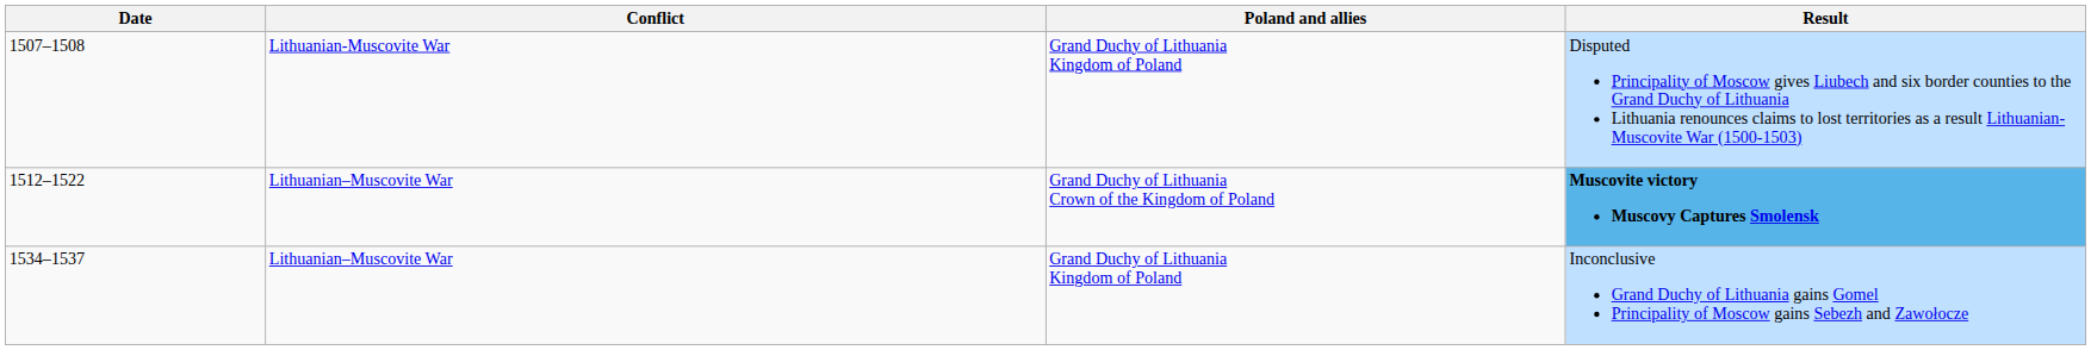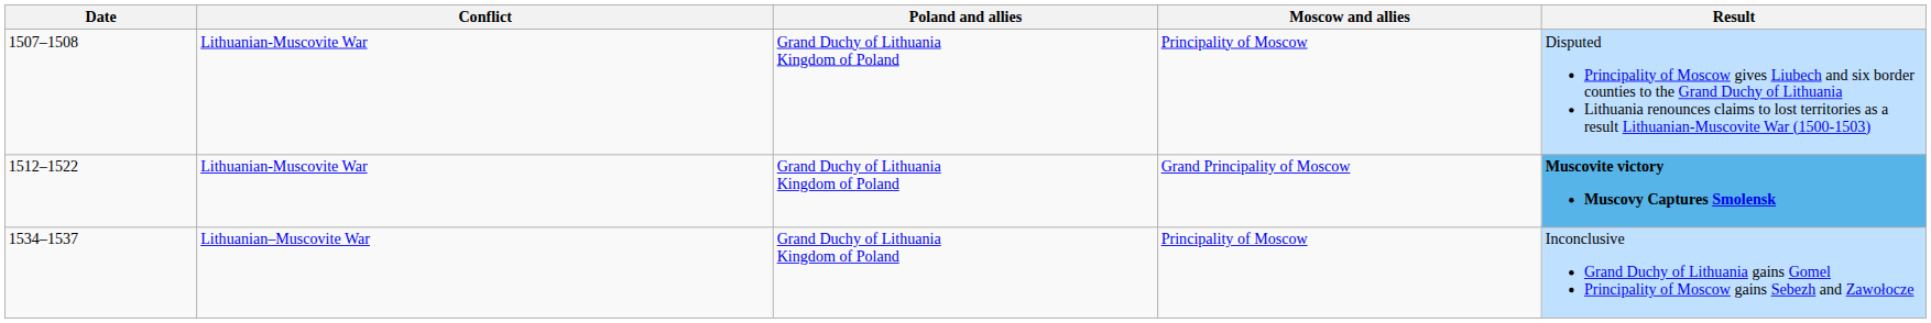 <table class="wikitable sortable" width="100%">
 <tr>
 <th width="10%">Date</th>
 <th width="30%">Conflict</th>
 <th width="20%">Poland and allies</th>
+<th width="20%">Moscow and allies</th>
 <th width="20%">Result</th>
 </tr>
 <tr valign="top">
 <td>1507–1508</td>
 <td><a href='#'>Lithuanian-Muscovite War</a></td>
 <td> <a href='#'>Grand Duchy of Lithuania</a><br> <a href='#'>Kingdom of Poland</a></td>
+<td> <a href='#'>Principality of Moscow</a></td>
 <td bgcolor="#C0E0FF">Disputed<br><ul><li><a href='#'>Principality of Moscow</a> gives <a href='#'>Liubech</a> and six border counties to the <a href='#'>Grand Duchy of Lithuania</a></li><li>Lithuania renounces claims to lost territories as a result <a href='#'>Lithuanian-Muscovite War (1500-1503)</a></li></ul></td>
 </tr>
 <tr valign="top">
 <td>1512–1522</td>
-<td><a href='#'>Lithuanian–Muscovite War</a></td>
-<td> <a href='#'>Grand Duchy of Lithuania</a><br> <a href='#'>Crown of the Kingdom of Poland</a></td>
+<td><a href='#'>Lithuanian-Muscovite War</a></td>
+<td> <a href='#'>Grand Duchy of Lithuania</a><br> <a href='#'>Kingdom of Poland</a></td>
+<td> <a href='#'>Grand Principality of Moscow</a></td>
 <td bgcolor="#56B4E9"><strong>Muscovite victory<br><ul><li>Muscovy Captures <a href='#'>Smolensk</a></li></ul></strong></td>
 </tr>
 <tr valign="top">
 <td>1534–1537</td>
 <td><a href='#'>Lithuanian–Muscovite War</a></td>
 <td> <a href='#'>Grand Duchy of Lithuania</a><br> <a href='#'>Kingdom of Poland</a></td>
+<td> <a href='#'>Principality of Moscow</a></td>
 <td bgcolor="#C0E0FF">Inconclusive<br><ul><li><a href='#'>Grand Duchy of Lithuania</a> gains <a href='#'>Gomel</a></li><li><a href='#'>Principality of Moscow</a> gains <a href='#'>Sebezh</a> and <a href='#'>Zawołocze</a></li></ul></td>
 </tr>
 </table>
